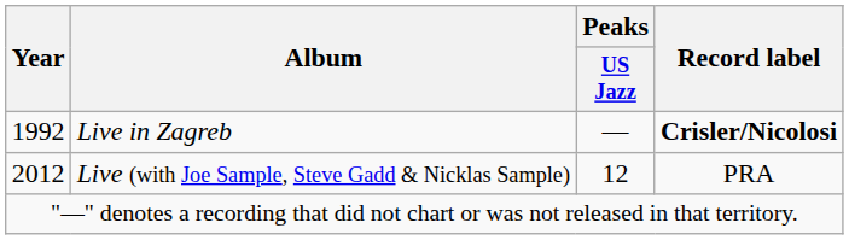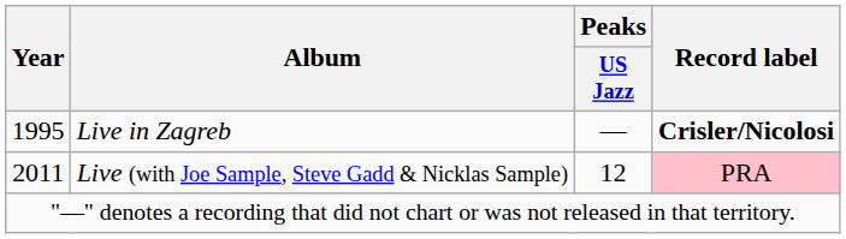 <table class="wikitable" style="text-align:center;">
 <tr>
 <th rowspan="2">Year</th>
 <th rowspan="2">Album</th>
 <th>Peaks</th>
 <th rowspan="2">Record label</th>
 </tr>
 <tr style="font-size:smaller;">
 <th style="width:35px;"><a href='#'>US<br>Jazz</a><br></th>
 </tr>
 <tr>
-<td>1992</td>
+<td>1995</td>
 <td style="text-align:left;"><em>Live in Zagreb</em></td>
 <td>—</td>
 <td><strong>Crisler/Nicolosi</strong></td>
 </tr>
 <tr>
-<td>2012</td>
+<td>2011</td>
 <td style="text-align:left;"><em>Live</em> <small>(with <a href='#'>Joe Sample</a>, <a href='#'>Steve Gadd</a> & Nicklas Sample)</small></td>
 <td>12</td>
-<td>PRA</td>
+<td style="background: pink;">PRA</td>
 </tr>
 <tr>
 <td colspan="15" style="font-size:90%">"—" denotes a recording that did not chart or was not released in that territory.</td>
 </tr>
 </table>
